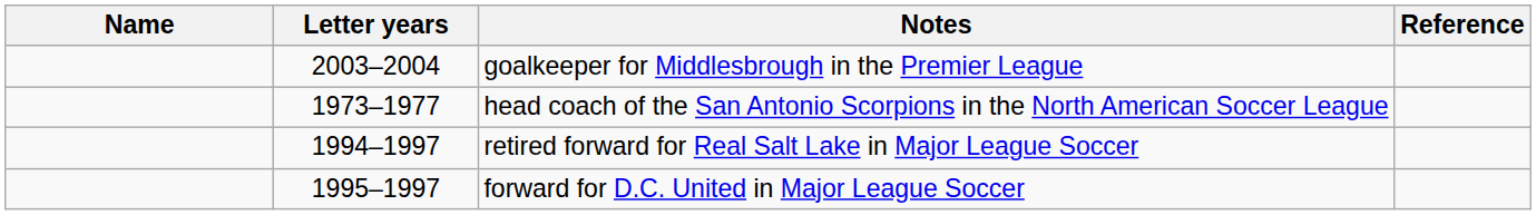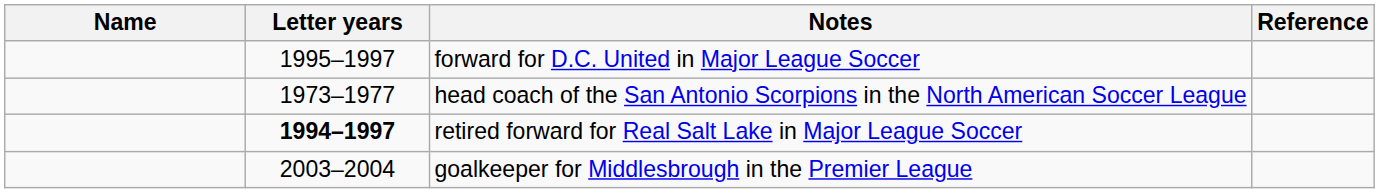 <table class="wikitable sortable">
 <tr>
 <th width="160">Name</th>
 <th width="120">Letter years</th>
 <th width="*" class="unsortable">Notes</th>
 <th width="*" class="unsortable">Reference</th>
 </tr>
 <tr>
 <td></td>
-<td align="center">2003–2004</td>
-<td>goalkeeper for <a href='#'>Middlesbrough</a> in the <a href='#'>Premier League</a></td>
+<td align="center">1995–1997</td>
+<td>forward for <a href='#'>D.C. United</a> in <a href='#'>Major League Soccer</a></td>
 <td></td>
 </tr>
 <tr>
 <td></td>
 <td align="center">1973–1977</td>
 <td>head coach of the <a href='#'>San Antonio Scorpions</a> in the <a href='#'>North American Soccer League</a></td>
 <td></td>
 </tr>
 <tr>
 <td></td>
-<td align="center">1994–1997</td>
+<td align="center"><strong>1994–1997</strong></td>
 <td>retired forward for <a href='#'>Real Salt Lake</a> in <a href='#'>Major League Soccer</a></td>
 <td></td>
 </tr>
 <tr>
 <td></td>
-<td align="center">1995–1997</td>
-<td>forward for <a href='#'>D.C. United</a> in <a href='#'>Major League Soccer</a></td>
+<td align="center">2003–2004</td>
+<td>goalkeeper for <a href='#'>Middlesbrough</a> in the <a href='#'>Premier League</a></td>
 <td></td>
 </tr>
 </table>
